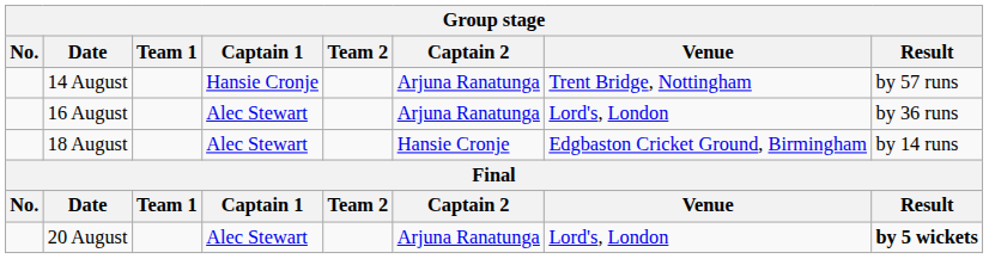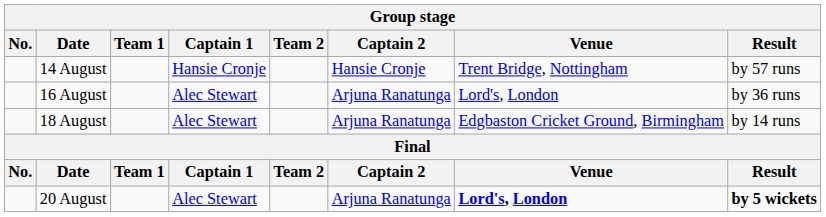 <table class="wikitable">
 <tr>
 <th colspan="9">Group stage</th>
 </tr>
 <tr>
 <th>No.</th>
 <th>Date</th>
 <th>Team 1</th>
 <th>Captain 1</th>
 <th>Team 2</th>
 <th>Captain 2</th>
 <th>Venue</th>
 <th>Result</th>
 </tr>
 <tr>
 <td></td>
 <td>14 August</td>
 <td></td>
 <td><a href='#'>Hansie Cronje</a></td>
 <td></td>
-<td><a href='#'>Arjuna Ranatunga</a></td>
+<td><a href='#'>Hansie Cronje</a></td>
 <td><a href='#'>Trent Bridge</a>, <a href='#'>Nottingham</a></td>
 <td> by 57 runs</td>
 </tr>
 <tr>
 <td></td>
 <td>16 August</td>
 <td></td>
 <td><a href='#'>Alec Stewart</a></td>
 <td></td>
 <td><a href='#'>Arjuna Ranatunga</a></td>
 <td><a href='#'>Lord's</a>, <a href='#'>London</a></td>
 <td> by 36 runs</td>
 </tr>
 <tr>
 <td></td>
 <td>18 August</td>
 <td></td>
 <td><a href='#'>Alec Stewart</a></td>
 <td></td>
-<td><a href='#'>Hansie Cronje</a></td>
+<td><a href='#'>Arjuna Ranatunga</a></td>
 <td><a href='#'>Edgbaston Cricket Ground</a>, <a href='#'>Birmingham</a></td>
 <td> by 14 runs</td>
 </tr>
 <tr>
 <th colspan="9">Final</th>
 </tr>
 <tr>
 <th>No.</th>
 <th>Date</th>
 <th>Team 1</th>
 <th>Captain 1</th>
 <th>Team 2</th>
 <th>Captain 2</th>
 <th>Venue</th>
 <th>Result</th>
 </tr>
 <tr>
 <td></td>
 <td>20 August</td>
 <td></td>
 <td><a href='#'>Alec Stewart</a></td>
 <td></td>
 <td><a href='#'>Arjuna Ranatunga</a></td>
-<td><a href='#'>Lord's</a>, <a href='#'>London</a></td>
+<td><strong><a href='#'>Lord's</a>, <a href='#'>London</a></strong></td>
 <td><strong> by 5 wickets</strong></td>
 </tr>
 </table>
